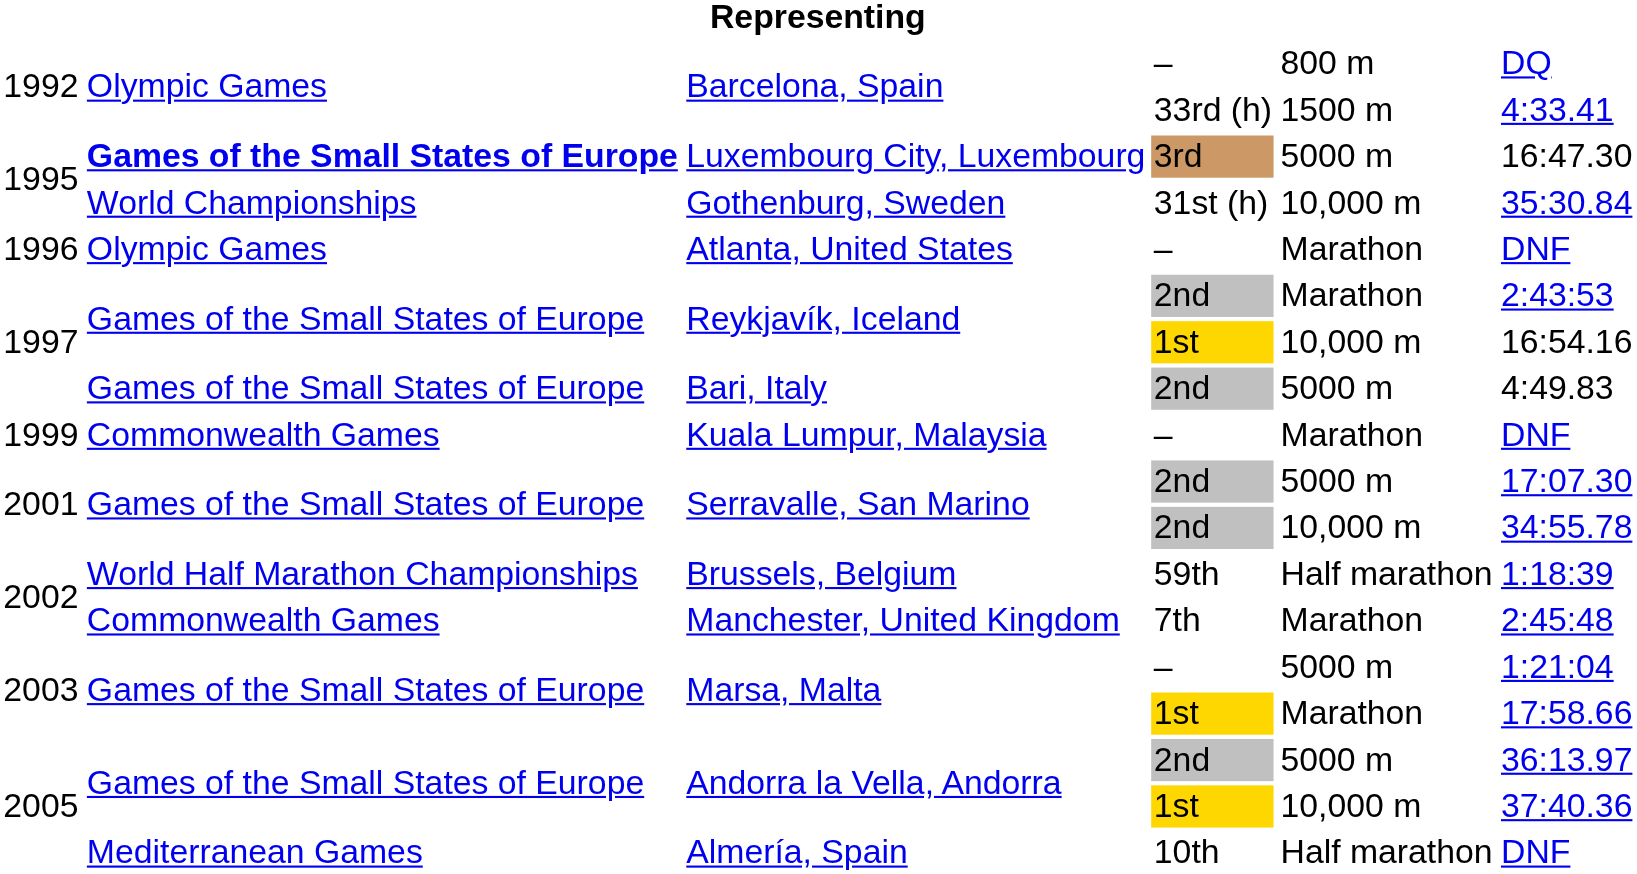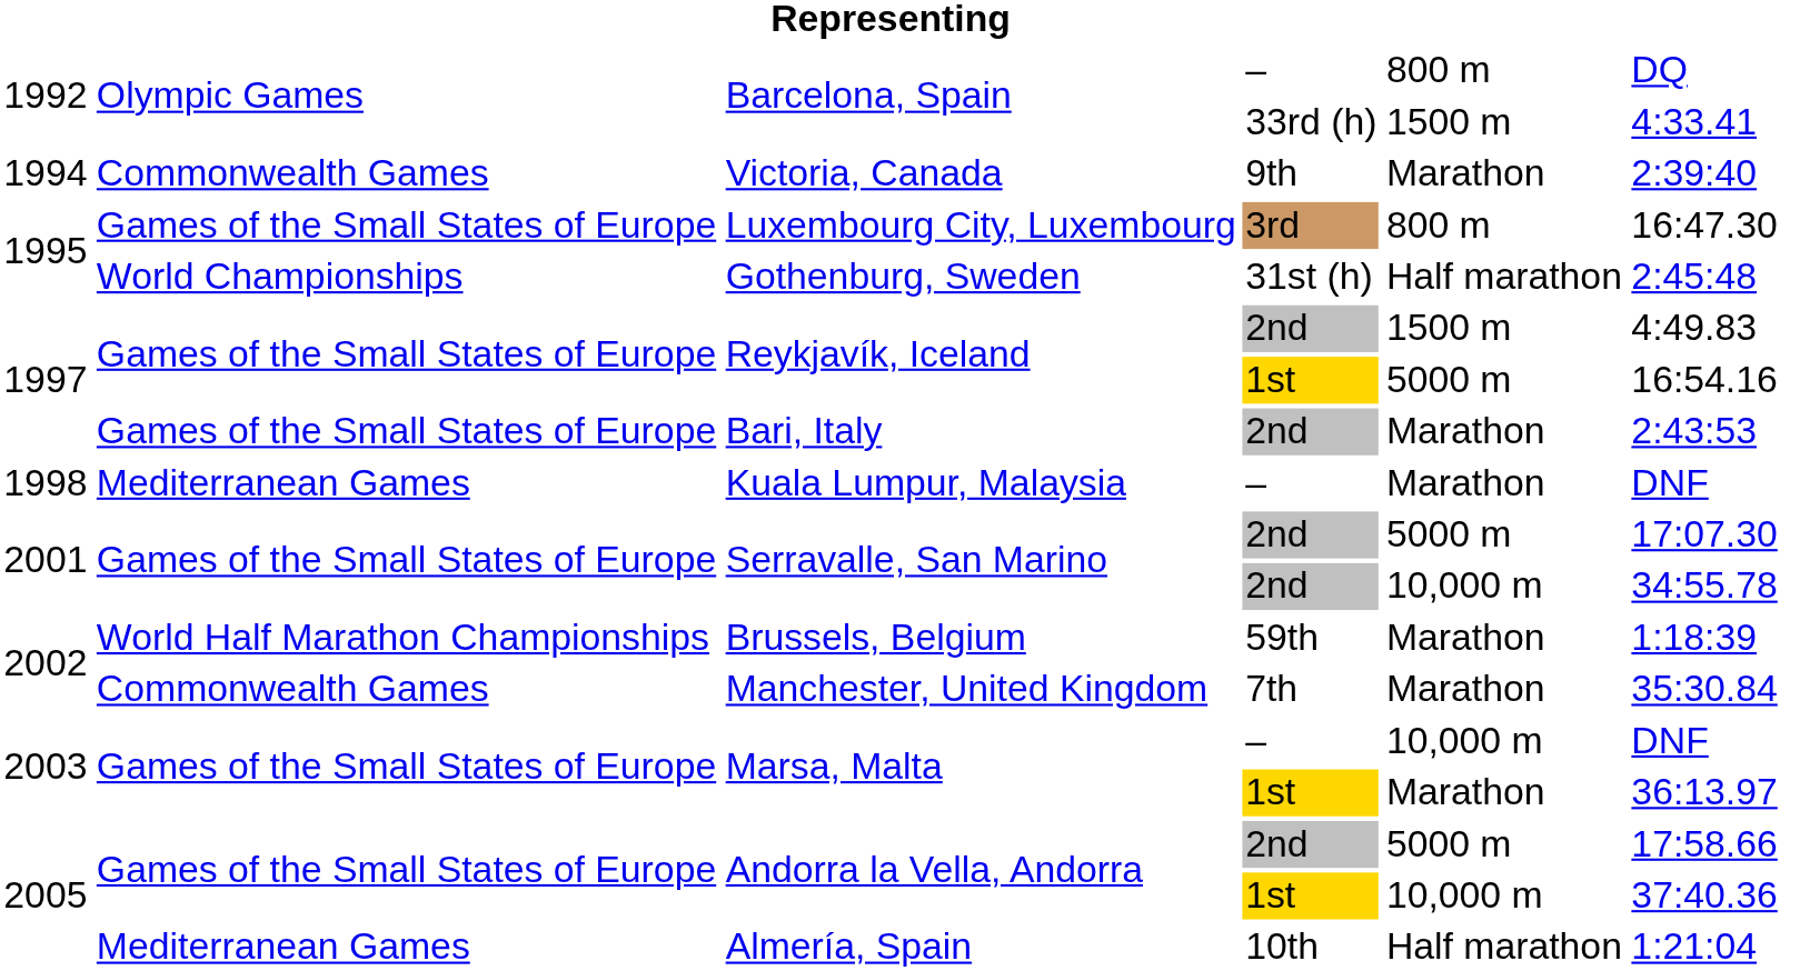 <table>
 <tr>
 <th colspan="6">Representing </th>
 </tr>
 <tr>
 <td rowspan=2>1992</td>
 <td rowspan=2><a href='#'>Olympic Games</a></td>
 <td rowspan=2><a href='#'>Barcelona, Spain</a></td>
 <td>–</td>
 <td>800 m</td>
 <td><a href='#'>DQ</a></td>
 </tr>
 <tr>
 <td>33rd (h)</td>
 <td>1500 m</td>
 <td><a href='#'>4:33.41</a></td>
 </tr>
 <tr>
+<td>1994</td>
+<td><a href='#'>Commonwealth Games</a></td>
+<td><a href='#'>Victoria, Canada</a></td>
+<td>9th</td>
+<td>Marathon</td>
+<td><a href='#'>2:39:40</a></td>
+</tr>
+<tr>
 <td rowspan=2>1995</td>
-<td><strong><a href='#'>Games of the Small States of Europe</a></strong></td>
+<td><a href='#'>Games of the Small States of Europe</a></td>
 <td><a href='#'>Luxembourg City, Luxembourg</a></td>
 <td bgcolor=cc9966>3rd</td>
-<td>5000 m</td>
+<td>800 m</td>
 <td>16:47.30</td>
 </tr>
 <tr>
 <td><a href='#'>World Championships</a></td>
 <td><a href='#'>Gothenburg, Sweden</a></td>
 <td>31st (h)</td>
-<td>10,000 m</td>
-<td><a href='#'>35:30.84</a></td>
-</tr>
-<tr>
-<td>1996</td>
-<td><a href='#'>Olympic Games</a></td>
-<td><a href='#'>Atlanta, United States</a></td>
-<td>–</td>
-<td>Marathon</td>
-<td><a href='#'>DNF</a></td>
+<td>Half marathon</td>
+<td><a href='#'>2:45:48</a></td>
 </tr>
 <tr>
 <td rowspan=3>1997</td>
 <td rowspan=2><a href='#'>Games of the Small States of Europe</a></td>
 <td rowspan=2><a href='#'>Reykjavík, Iceland</a></td>
 <td bgcolor=silver>2nd</td>
-<td>Marathon</td>
-<td><a href='#'>2:43:53</a></td>
+<td>1500 m</td>
+<td>4:49.83</td>
 </tr>
 <tr>
 <td bgcolor=gold>1st</td>
-<td>10,000 m</td>
+<td>5000 m</td>
 <td>16:54.16</td>
 </tr>
 <tr>
 <td><a href='#'>Games of the Small States of Europe</a></td>
 <td><a href='#'>Bari, Italy</a></td>
 <td bgcolor=silver>2nd</td>
-<td>5000 m</td>
-<td>4:49.83</td>
+<td>Marathon</td>
+<td><a href='#'>2:43:53</a></td>
 </tr>
 <tr>
-<td>1999</td>
-<td><a href='#'>Commonwealth Games</a></td>
+<td>1998</td>
+<td><a href='#'>Mediterranean Games</a></td>
 <td><a href='#'>Kuala Lumpur, Malaysia</a></td>
 <td>–</td>
 <td>Marathon</td>
 <td><a href='#'>DNF</a></td>
 </tr>
 <tr>
 <td rowspan=2>2001</td>
 <td rowspan=2><a href='#'>Games of the Small States of Europe</a></td>
 <td rowspan=2><a href='#'>Serravalle, San Marino</a></td>
 <td bgcolor=silver>2nd</td>
 <td>5000 m</td>
 <td><a href='#'>17:07.30</a></td>
 </tr>
 <tr>
 <td bgcolor=silver>2nd</td>
 <td>10,000 m</td>
 <td><a href='#'>34:55.78</a></td>
 </tr>
 <tr>
 <td rowspan=2>2002</td>
 <td><a href='#'>World Half Marathon Championships</a></td>
 <td><a href='#'>Brussels, Belgium</a></td>
 <td>59th</td>
-<td>Half marathon</td>
+<td>Marathon</td>
 <td><a href='#'>1:18:39</a></td>
 </tr>
 <tr>
 <td><a href='#'>Commonwealth Games</a></td>
 <td><a href='#'>Manchester, United Kingdom</a></td>
 <td>7th</td>
 <td>Marathon</td>
-<td><a href='#'>2:45:48</a></td>
+<td><a href='#'>35:30.84</a></td>
 </tr>
 <tr>
 <td rowspan=2>2003</td>
 <td rowspan=2><a href='#'>Games of the Small States of Europe</a></td>
 <td rowspan=2><a href='#'>Marsa, Malta</a></td>
 <td>–</td>
-<td>5000 m</td>
-<td><a href='#'>1:21:04</a></td>
+<td>10,000 m</td>
+<td><a href='#'>DNF</a></td>
 </tr>
 <tr>
 <td bgcolor=gold>1st</td>
 <td>Marathon</td>
-<td><a href='#'>17:58.66</a></td>
+<td><a href='#'>36:13.97</a></td>
 </tr>
 <tr>
 <td rowspan=3>2005</td>
 <td rowspan=2><a href='#'>Games of the Small States of Europe</a></td>
 <td rowspan=2><a href='#'>Andorra la Vella, Andorra</a></td>
 <td bgcolor=silver>2nd</td>
 <td>5000 m</td>
-<td><a href='#'>36:13.97</a></td>
+<td><a href='#'>17:58.66</a></td>
 </tr>
 <tr>
 <td bgcolor=gold>1st</td>
 <td>10,000 m</td>
 <td><a href='#'>37:40.36</a></td>
 </tr>
 <tr>
 <td><a href='#'>Mediterranean Games</a></td>
 <td><a href='#'>Almería, Spain</a></td>
 <td>10th</td>
 <td>Half marathon</td>
-<td><a href='#'>DNF</a></td>
+<td><a href='#'>1:21:04</a></td>
 </tr>
 </table>
